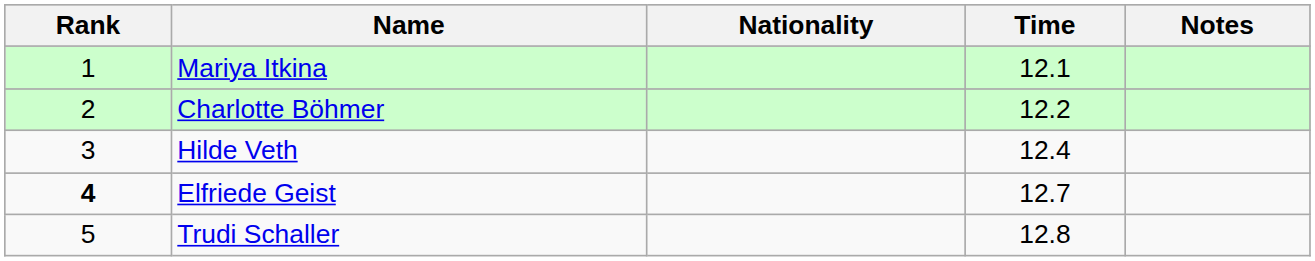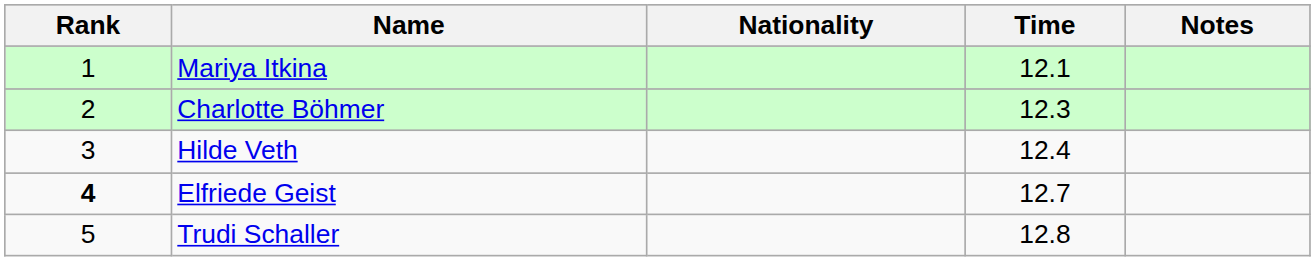 <table class="wikitable sortable" style="text-align:center;width: 50%">
 <tr>
 <th>Rank</th>
 <th>Name</th>
 <th>Nationality</th>
 <th>Time</th>
 <th>Notes</th>
 </tr>
 <tr bgcolor=ccffcc>
 <td>1</td>
 <td align=left><a href='#'>Mariya Itkina</a></td>
 <td align=left></td>
 <td>12.1</td>
 <td></td>
 </tr>
 <tr bgcolor=ccffcc>
 <td>2</td>
 <td align=left><a href='#'>Charlotte Böhmer</a></td>
 <td align=left></td>
-<td>12.2</td>
+<td>12.3</td>
 <td></td>
 </tr>
 <tr>
 <td>3</td>
 <td align=left><a href='#'>Hilde Veth</a></td>
 <td align=left></td>
 <td>12.4</td>
 <td></td>
 </tr>
 <tr>
 <td><strong>4</strong></td>
 <td align=left><a href='#'>Elfriede Geist</a></td>
 <td align=left></td>
 <td>12.7</td>
 <td></td>
 </tr>
 <tr>
 <td>5</td>
 <td align=left><a href='#'>Trudi Schaller</a></td>
 <td align=left></td>
 <td>12.8</td>
 <td></td>
 </tr>
 </table>
